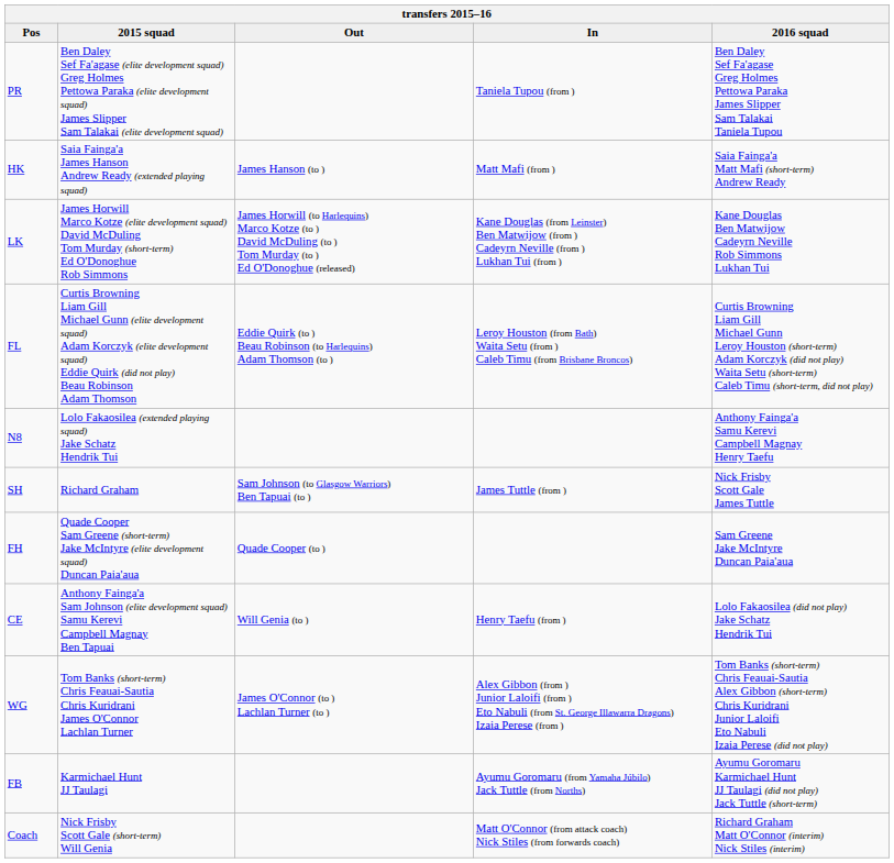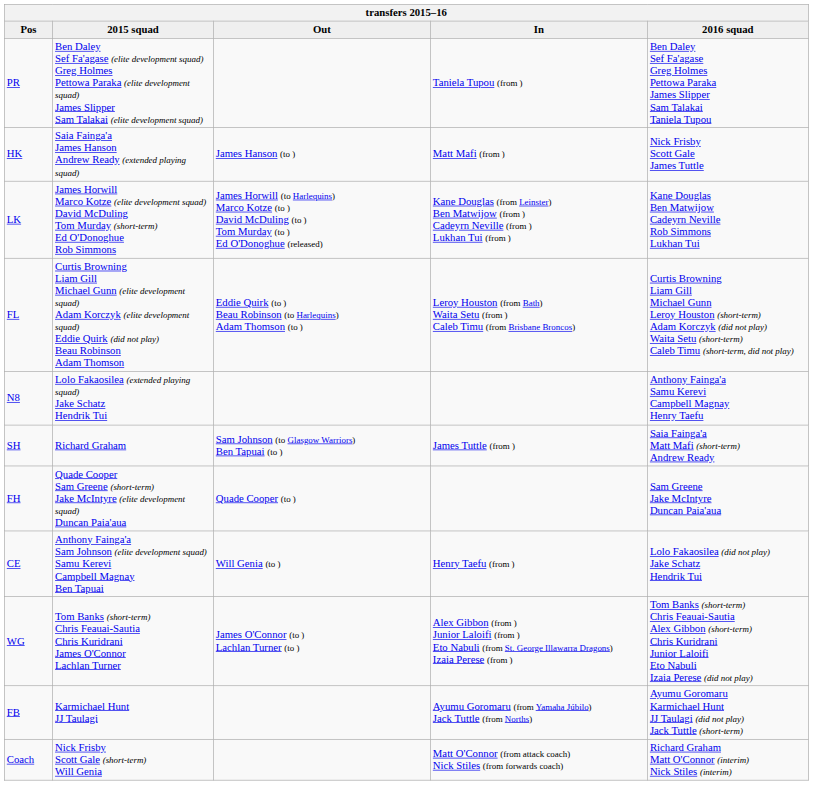 <table class="wikitable" style="text-align: left; width:95%">
 <tr>
 <th colspan="100%" style="text-align:center;"><strong> transfers 2015–16</strong></th>
 </tr>
 <tr>
 <th style="background:#efefef; width:6%;">Pos</th>
 <th style="background:#efefef; width:20%;">2015 squad</th>
 <th style="background:#efefef; width:27%;">Out</th>
 <th style="background:#efefef; width:27%;">In</th>
 <th style="background:#efefef; width:20%;">2016 squad</th>
 </tr>
 <tr>
 <td><a href='#'>PR</a></td>
 <td> <a href='#'>Ben Daley</a><br><a href='#'>Sef Fa'agase</a> <small><em>(elite development squad)</em></small><br><a href='#'>Greg Holmes</a><br><a href='#'>Pettowa Paraka</a> <small><em>(elite development squad)</em></small><br><a href='#'>James Slipper</a><br><a href='#'>Sam Talakai</a> <small><em>(elite development squad)</em></small></td>
 <td></td>
 <td>  <a href='#'>Taniela Tupou</a> <small>(from )</small></td>
 <td> <a href='#'>Ben Daley</a><br><a href='#'>Sef Fa'agase</a><br><a href='#'>Greg Holmes</a><br><a href='#'>Pettowa Paraka</a><br><a href='#'>James Slipper</a><br><a href='#'>Sam Talakai</a><br><a href='#'>Taniela Tupou</a></td>
 </tr>
 <tr>
 <td><a href='#'>HK</a></td>
 <td> <a href='#'>Saia Fainga'a</a><br><a href='#'>James Hanson</a><br><a href='#'>Andrew Ready</a> <small><em>(extended playing squad)</em></small></td>
 <td>  <a href='#'>James Hanson</a> <small>(to )</small></td>
 <td>  <a href='#'>Matt Mafi</a> <small>(from )</small></td>
-<td> <a href='#'>Saia Fainga'a</a><br><a href='#'>Matt Mafi</a> <small><em>(short-term)</em></small><br><a href='#'>Andrew Ready</a></td>
+<td> <a href='#'>Nick Frisby</a><br><a href='#'>Scott Gale</a><br><a href='#'>James Tuttle</a></td>
 </tr>
 <tr>
 <td><a href='#'>LK</a></td>
 <td> <a href='#'>James Horwill</a><br><a href='#'>Marco Kotze</a> <small><em>(elite development squad)</em></small><br><a href='#'>David McDuling</a><br><a href='#'>Tom Murday</a> <small><em>(short-term)</em></small><br><a href='#'>Ed O'Donoghue</a><br><a href='#'>Rob Simmons</a></td>
 <td>  <a href='#'>James Horwill</a> <small>(to  <a href='#'>Harlequins</a>)</small><br> <a href='#'>Marco Kotze</a> <small>(to )</small><br> <a href='#'>David McDuling</a> <small>(to )</small><br> <a href='#'>Tom Murday</a> <small>(to )</small><br> <a href='#'>Ed O'Donoghue</a> <small>(released)</small></td>
 <td>  <a href='#'>Kane Douglas</a> <small>(from  <a href='#'>Leinster</a>)</small><br> <a href='#'>Ben Matwijow</a> <small>(from )</small><br> <a href='#'>Cadeyrn Neville</a> <small>(from )</small><br> <a href='#'>Lukhan Tui</a> <small>(from )</small></td>
 <td> <a href='#'>Kane Douglas</a><br><a href='#'>Ben Matwijow</a><br><a href='#'>Cadeyrn Neville</a><br><a href='#'>Rob Simmons</a><br><a href='#'>Lukhan Tui</a></td>
 </tr>
 <tr>
 <td><a href='#'>FL</a></td>
 <td> <a href='#'>Curtis Browning</a><br><a href='#'>Liam Gill</a><br><a href='#'>Michael Gunn</a> <small><em>(elite development squad)</em></small><br><a href='#'>Adam Korczyk</a> <small><em>(elite development squad)</em></small><br><a href='#'>Eddie Quirk</a> <small><em>(did not play)</em></small><br><a href='#'>Beau Robinson</a><br><a href='#'>Adam Thomson</a></td>
 <td>  <a href='#'>Eddie Quirk</a> <small>(to )</small><br> <a href='#'>Beau Robinson</a> <small>(to  <a href='#'>Harlequins</a>)</small><br> <a href='#'>Adam Thomson</a> <small>(to )</small></td>
 <td>  <a href='#'>Leroy Houston</a> <small>(from  <a href='#'>Bath</a>)</small> <br>  <a href='#'>Waita Setu</a> <small>(from )</small> <br>  <a href='#'>Caleb Timu</a> <small>(from <a href='#'>Brisbane Broncos</a>)</small></td>
 <td> <a href='#'>Curtis Browning</a><br><a href='#'>Liam Gill</a><br><a href='#'>Michael Gunn</a><br><a href='#'>Leroy Houston</a> <small><em>(short-term)</em></small><br><a href='#'>Adam Korczyk</a> <small><em>(did not play)</em></small><br><a href='#'>Waita Setu</a> <small><em>(short-term)</em></small><br><a href='#'>Caleb Timu</a> <small><em>(short-term, did not play)</em></small></td>
 </tr>
 <tr>
 <td><a href='#'>N8</a></td>
 <td> <a href='#'>Lolo Fakaosilea</a> <small><em>(extended playing squad)</em></small><br><a href='#'>Jake Schatz</a><br><a href='#'>Hendrik Tui</a></td>
 <td></td>
 <td></td>
 <td> <a href='#'>Anthony Fainga'a</a><br><a href='#'>Samu Kerevi</a><br><a href='#'>Campbell Magnay</a><br><a href='#'>Henry Taefu</a></td>
 </tr>
 <tr>
 <td><a href='#'>SH</a></td>
 <td> <a href='#'>Richard Graham</a></td>
 <td>  <a href='#'>Sam Johnson</a> <small>(to  <a href='#'>Glasgow Warriors</a>)</small><br> <a href='#'>Ben Tapuai</a> <small>(to )</small></td>
 <td>  <a href='#'>James Tuttle</a> <small>(from )</small></td>
-<td> <a href='#'>Nick Frisby</a><br><a href='#'>Scott Gale</a><br><a href='#'>James Tuttle</a></td>
+<td> <a href='#'>Saia Fainga'a</a><br><a href='#'>Matt Mafi</a> <small><em>(short-term)</em></small><br><a href='#'>Andrew Ready</a></td>
 </tr>
 <tr>
 <td><a href='#'>FH</a></td>
 <td> <a href='#'>Quade Cooper</a><br><a href='#'>Sam Greene</a> <small><em>(short-term)</em></small><br><a href='#'>Jake McIntyre</a> <small><em>(elite development squad)</em></small><br><a href='#'>Duncan Paia'aua</a></td>
 <td>  <a href='#'>Quade Cooper</a> <small>(to )</small></td>
 <td></td>
 <td> <a href='#'>Sam Greene</a><br><a href='#'>Jake McIntyre</a><br><a href='#'>Duncan Paia'aua</a></td>
 </tr>
 <tr>
 <td><a href='#'>CE</a></td>
 <td> <a href='#'>Anthony Fainga'a</a><br><a href='#'>Sam Johnson</a> <small><em>(elite development squad)</em></small><br><a href='#'>Samu Kerevi</a><br><a href='#'>Campbell Magnay</a><br><a href='#'>Ben Tapuai</a></td>
 <td>  <a href='#'>Will Genia</a> <small>(to )</small></td>
 <td>  <a href='#'>Henry Taefu</a> <small>(from )</small></td>
 <td> <a href='#'>Lolo Fakaosilea</a> <small><em>(did not play)</em></small><br><a href='#'>Jake Schatz</a><br><a href='#'>Hendrik Tui</a></td>
 </tr>
 <tr>
 <td><a href='#'>WG</a></td>
 <td> <a href='#'>Tom Banks</a> <small><em>(short-term)</em></small><br><a href='#'>Chris Feauai-Sautia</a><br><a href='#'>Chris Kuridrani</a><br><a href='#'>James O'Connor</a><br><a href='#'>Lachlan Turner</a></td>
 <td>  <a href='#'>James O'Connor</a> <small>(to )</small><br> <a href='#'>Lachlan Turner</a> <small>(to )</small></td>
 <td>  <a href='#'>Alex Gibbon</a> <small>(from )</small><br> <a href='#'>Junior Laloifi</a> <small>(from )</small><br> <a href='#'>Eto Nabuli</a> <small>(from <a href='#'>St. George Illawarra Dragons</a>)</small><br> <a href='#'>Izaia Perese</a> <small>(from )</small></td>
 <td> <a href='#'>Tom Banks</a> <small><em>(short-term)</em></small><br><a href='#'>Chris Feauai-Sautia</a><br><a href='#'>Alex Gibbon</a> <small><em>(short-term)</em></small><br><a href='#'>Chris Kuridrani</a><br><a href='#'>Junior Laloifi</a><br><a href='#'>Eto Nabuli</a><br><a href='#'>Izaia Perese</a> <small><em>(did not play)</em></small></td>
 </tr>
 <tr>
 <td><a href='#'>FB</a></td>
 <td> <a href='#'>Karmichael Hunt</a><br><a href='#'>JJ Taulagi</a></td>
 <td></td>
 <td>  <a href='#'>Ayumu Goromaru</a> <small>(from  <a href='#'>Yamaha Júbilo</a>)</small> <br>  <a href='#'>Jack Tuttle</a> <small>(from  <a href='#'>Norths</a>)</small></td>
 <td> <a href='#'>Ayumu Goromaru</a><br><a href='#'>Karmichael Hunt</a><br><a href='#'>JJ Taulagi</a> <small><em>(did not play)</em></small><br><a href='#'>Jack Tuttle</a> <small><em>(short-term)</em></small></td>
 </tr>
 <tr>
 <td><a href='#'>Coach</a></td>
 <td> <a href='#'>Nick Frisby</a><br><a href='#'>Scott Gale</a> <small><em>(short-term)</em></small><br><a href='#'>Will Genia</a></td>
 <td></td>
 <td>  <a href='#'>Matt O'Connor</a> <small>(from attack coach)</small> <br>  <a href='#'>Nick Stiles</a> <small>(from forwards coach)</small></td>
 <td> <a href='#'>Richard Graham</a><br><a href='#'>Matt O'Connor</a> <small><em>(interim)</em></small> <br> <a href='#'>Nick Stiles</a> <small><em>(interim)</em></small></td>
 </tr>
 </table>
